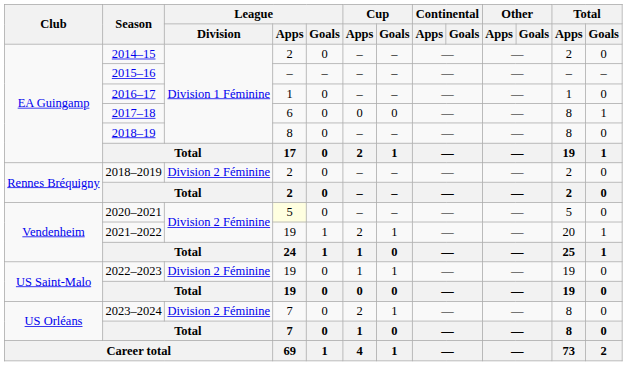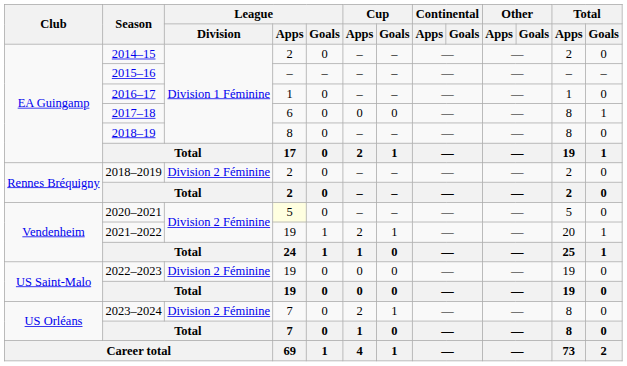 <table class="wikitable" style="text-align: center;">
 <tr>
 <th rowspan="2">Club</th>
 <th rowspan="2">Season</th>
 <th colspan="3">League</th>
 <th colspan="2">Cup</th>
 <th colspan="2">Continental</th>
 <th colspan="2">Other</th>
 <th colspan="2">Total</th>
 </tr>
 <tr>
 <th>Division</th>
 <th>Apps</th>
 <th>Goals</th>
 <th>Apps</th>
 <th>Goals</th>
 <th>Apps</th>
 <th>Goals</th>
 <th>Apps</th>
 <th>Goals</th>
 <th>Apps</th>
 <th>Goals</th>
 </tr>
 <tr>
 <td rowspan="6"><a href='#'>EA Guingamp</a></td>
 <td><a href='#'>2014–15</a></td>
 <td rowspan="5"><a href='#'>Division 1 Féminine</a></td>
 <td>2</td>
 <td>0</td>
 <td>–</td>
 <td>–</td>
 <td colspan="2">—</td>
 <td colspan="2">—</td>
 <td>2</td>
 <td>0</td>
 </tr>
 <tr>
 <td><a href='#'>2015–16</a></td>
 <td>–</td>
 <td>–</td>
 <td>–</td>
 <td>–</td>
 <td colspan="2">—</td>
 <td colspan="2">—</td>
 <td>–</td>
 <td>–</td>
 </tr>
 <tr>
 <td><a href='#'>2016–17</a></td>
 <td>1</td>
 <td>0</td>
 <td>–</td>
 <td>–</td>
 <td colspan="2">—</td>
 <td colspan="2">—</td>
 <td>1</td>
 <td>0</td>
 </tr>
 <tr>
 <td><a href='#'>2017–18</a></td>
 <td>6</td>
 <td>0</td>
 <td>0</td>
 <td>0</td>
 <td colspan="2">—</td>
 <td colspan="2">—</td>
 <td>8</td>
 <td>1</td>
 </tr>
 <tr>
 <td><a href='#'>2018–19</a></td>
 <td>8</td>
 <td>0</td>
 <td>–</td>
 <td>–</td>
 <td colspan="2">—</td>
 <td colspan="2">—</td>
 <td>8</td>
 <td>0</td>
 </tr>
 <tr>
 <th colspan="2">Total</th>
 <th>17</th>
 <th>0</th>
 <th>2</th>
 <th>1</th>
 <th colspan="2">—</th>
 <th colspan="2">—</th>
 <th>19</th>
 <th>1</th>
 </tr>
 <tr>
 <td rowspan="2"><a href='#'>Rennes Bréquigny</a></td>
 <td>2018–2019</td>
 <td rowspan="1"><a href='#'>Division 2 Féminine</a></td>
 <td>2</td>
 <td>0</td>
 <td>–</td>
 <td>–</td>
 <td colspan="2">—</td>
 <td colspan="2">—</td>
 <td>2</td>
 <td>0</td>
 </tr>
 <tr>
 <th colspan="2">Total</th>
 <th>2</th>
 <th>0</th>
 <th>–</th>
 <th>–</th>
 <th colspan="2">—</th>
 <th colspan="2">—</th>
 <th>2</th>
 <th>0</th>
 </tr>
 <tr>
 <td rowspan="3"><a href='#'>Vendenheim</a></td>
 <td>2020–2021</td>
 <td rowspan="2"><a href='#'>Division 2 Féminine</a></td>
 <td style="background: lightyellow;">5</td>
 <td>0</td>
 <td>–</td>
 <td>–</td>
 <td colspan="2">—</td>
 <td colspan="2">—</td>
 <td>5</td>
 <td>0</td>
 </tr>
 <tr>
 <td>2021–2022</td>
 <td>19</td>
 <td>1</td>
 <td>2</td>
 <td>1</td>
 <td colspan="2">—</td>
 <td colspan="2">—</td>
 <td>20</td>
 <td>1</td>
 </tr>
 <tr>
 <th colspan="2">Total</th>
 <th>24</th>
 <th>1</th>
 <th>1</th>
 <th>0</th>
 <th colspan="2">—</th>
 <th colspan="2">—</th>
 <th>25</th>
 <th>1</th>
 </tr>
 <tr>
 <td rowspan="2"><a href='#'>US Saint-Malo</a></td>
 <td>2022–2023</td>
 <td rowspan="1"><a href='#'>Division 2 Féminine</a></td>
 <td>19</td>
 <td>0</td>
-<td>1</td>
-<td>1</td>
+<td>0</td>
+<td>0</td>
 <td colspan="2">—</td>
 <td colspan="2">—</td>
 <td>19</td>
 <td>0</td>
 </tr>
 <tr>
 <th colspan="2">Total</th>
 <th>19</th>
 <th>0</th>
 <th>0</th>
 <th>0</th>
 <th colspan="2">—</th>
 <th colspan="2">—</th>
 <th>19</th>
 <th>0</th>
 </tr>
 <tr>
 <td rowspan="2"><a href='#'>US Orléans</a></td>
 <td>2023–2024</td>
 <td rowspan="1"><a href='#'>Division 2 Féminine</a></td>
 <td>7</td>
 <td>0</td>
 <td>2</td>
 <td>1</td>
 <td colspan="2">—</td>
 <td colspan="2">—</td>
 <td>8</td>
 <td>0</td>
 </tr>
 <tr>
 <th colspan="2">Total</th>
 <th>7</th>
 <th>0</th>
 <th>1</th>
 <th>0</th>
 <th colspan="2">—</th>
 <th colspan="2">—</th>
 <th>8</th>
 <th>0</th>
 </tr>
 <tr>
 <th colspan="3">Career total</th>
 <th>69</th>
 <th>1</th>
 <th>4</th>
 <th>1</th>
 <th colspan="2">—</th>
 <th colspan="2">—</th>
 <th>73</th>
 <th>2</th>
 </tr>
 </table>
